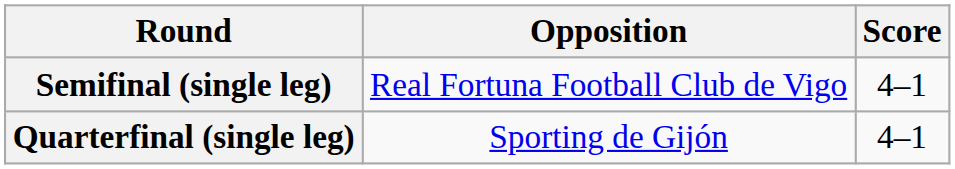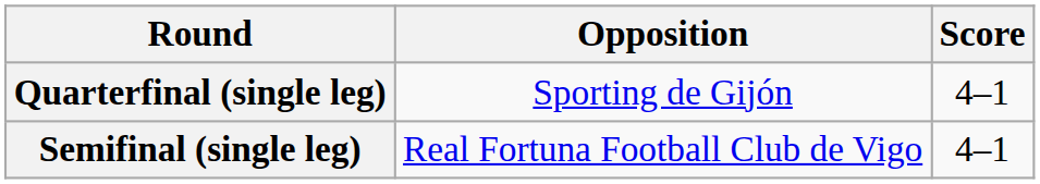 <table class="wikitable" style="text-align:center;margin-right:1em" align="left">
 <tr>
 <th scope="col">Round</th>
 <th scope="col">Opposition</th>
 <th scope="col">Score</th>
 </tr>
 <tr>
+<th scope="row">Quarterfinal (single leg)</th>
+<td><a href='#'>Sporting de Gijón</a></td>
+<td>4–1</td>
+</tr>
+<tr>
 <th scope="row">Semifinal (single leg)</th>
 <td><a href='#'>Real Fortuna Football Club de Vigo</a></td>
 <td>4–1</td>
 </tr>
-<tr>
-<th scope="row">Quarterfinal (single leg)</th>
-<td><a href='#'>Sporting de Gijón</a></td>
-<td>4–1</td>
-</tr>
 </table>
